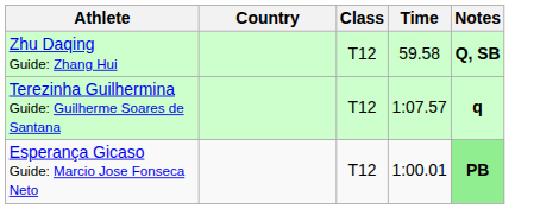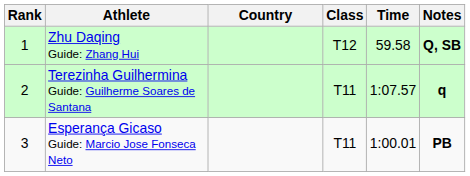 <table class="wikitable sortable" style="text-align:center">
 <tr>
+<th>Rank</th>
 <th style="width:180px">Athlete</th>
 <th style="width:125px">Country</th>
 <th>Class</th>
 <th>Time</th>
 <th>Notes</th>
 </tr>
 <tr style="background:#cfc;">
+<td>1</td>
 <td style="text-align:left;"><a href='#'>Zhu Daqing</a><br><small>Guide: <a href='#'>Zhang Hui</a></small></td>
 <td style="text-align:left;"></td>
 <td>T12</td>
 <td>59.58</td>
 <td><strong>Q, SB</strong></td>
 </tr>
 <tr style="background:#cfc;">
+<td>2</td>
 <td style="text-align:left;"><a href='#'>Terezinha Guilhermina</a><br><small>Guide: <a href='#'>Guilherme Soares de Santana</a></small></td>
 <td style="text-align:left;"></td>
-<td>T12</td>
+<td>T11</td>
 <td>1:07.57</td>
 <td><strong>q</strong></td>
 </tr>
 <tr>
+<td>3</td>
 <td style="text-align:left;"><a href='#'>Esperança Gicaso</a><br><small>Guide: <a href='#'>Marcio Jose Fonseca Neto</a></small></td>
 <td style="text-align:left;"></td>
-<td>T12</td>
+<td>T11</td>
 <td>1:00.01</td>
-<td style="background: lightgreen;"><strong>PB</strong></td>
+<td><strong>PB</strong></td>
 </tr>
 </table>
